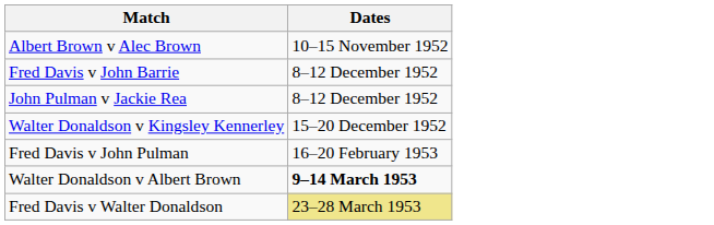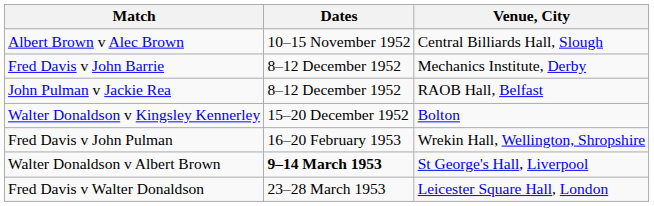 <table class="wikitable">
 <tr>
 <th>Match</th>
 <th>Dates</th>
+<th>Venue, City</th>
 </tr>
 <tr>
 <td><a href='#'>Albert Brown</a> v <a href='#'>Alec Brown</a></td>
 <td>10–15 November 1952</td>
+<td>Central Billiards Hall, <a href='#'>Slough</a></td>
 </tr>
 <tr>
 <td><a href='#'>Fred Davis</a> v <a href='#'>John Barrie</a></td>
 <td>8–12 December 1952</td>
+<td>Mechanics Institute, <a href='#'>Derby</a></td>
 </tr>
 <tr>
 <td><a href='#'>John Pulman</a> v <a href='#'>Jackie Rea</a></td>
 <td>8–12 December 1952</td>
+<td>RAOB Hall, <a href='#'>Belfast</a></td>
 </tr>
 <tr>
 <td><a href='#'>Walter Donaldson</a> v <a href='#'>Kingsley Kennerley</a></td>
 <td>15–20 December 1952</td>
+<td><a href='#'>Bolton</a></td>
 </tr>
 <tr>
 <td>Fred Davis v John Pulman</td>
 <td>16–20 February 1953</td>
+<td>Wrekin Hall, <a href='#'>Wellington, Shropshire</a></td>
 </tr>
 <tr>
 <td>Walter Donaldson v Albert Brown</td>
 <td><strong>9–14 March 1953</strong></td>
+<td><a href='#'>St George's Hall</a>, <a href='#'>Liverpool</a></td>
 </tr>
 <tr>
 <td>Fred Davis v Walter Donaldson</td>
-<td style="background: khaki;">23–28 March 1953</td>
+<td>23–28 March 1953</td>
+<td><a href='#'>Leicester Square Hall</a>, <a href='#'>London</a></td>
 </tr>
 </table>
